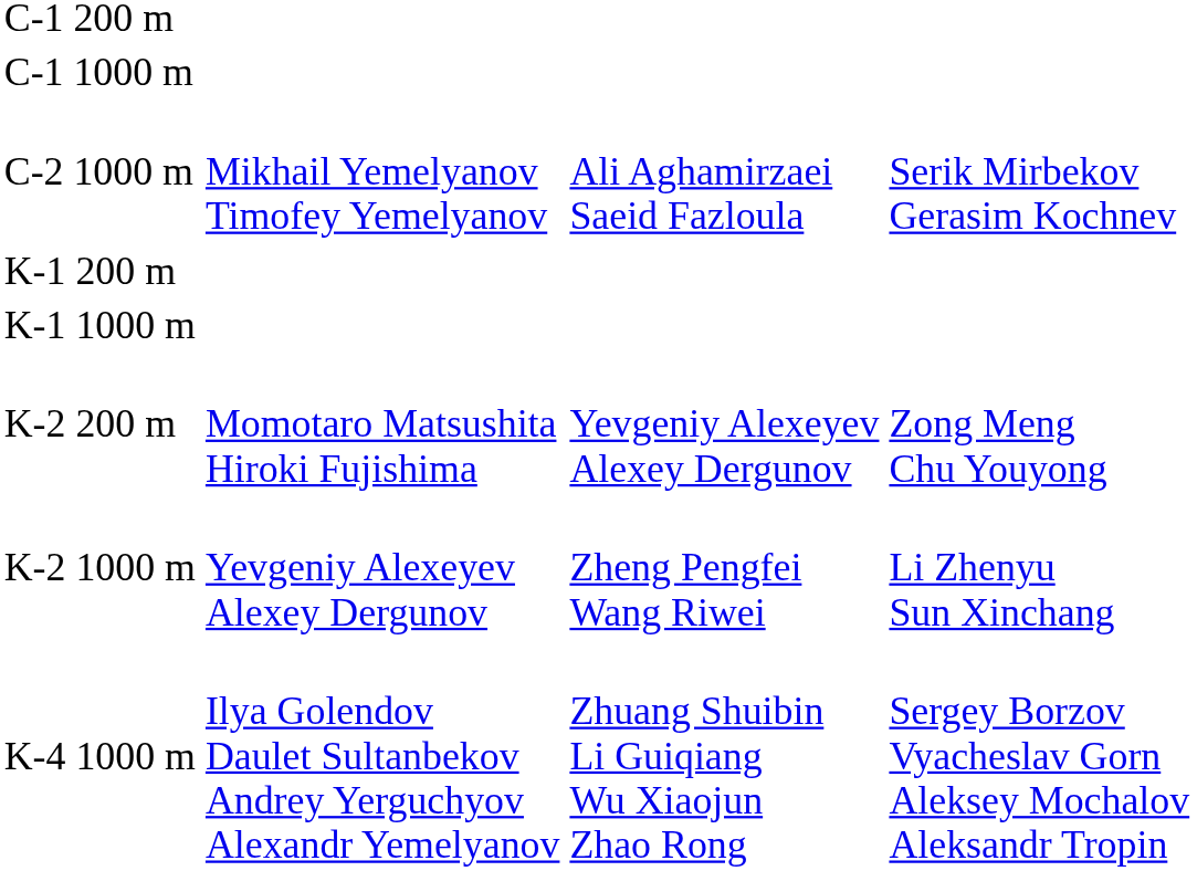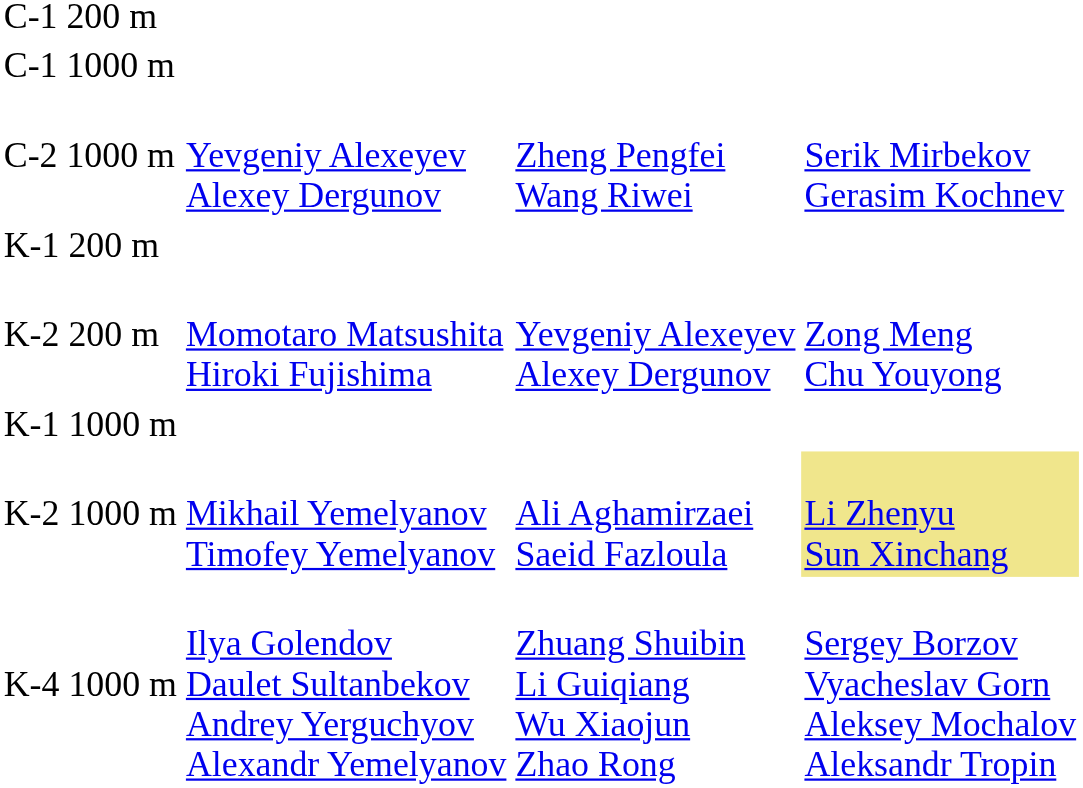 <table>
 <tr>
 <td>C-1 200 m<br></td>
 <td></td>
 <td></td>
 <td></td>
 </tr>
 <tr>
 <td>C-1 1000 m<br></td>
 <td></td>
 <td></td>
 <td></td>
 </tr>
 <tr>
 <td>C-2 1000 m<br></td>
-<td><br><a href='#'>Mikhail Yemelyanov</a><br><a href='#'>Timofey Yemelyanov</a></td>
-<td><br><a href='#'>Ali Aghamirzaei</a><br><a href='#'>Saeid Fazloula</a></td>
+<td><br><a href='#'>Yevgeniy Alexeyev</a><br><a href='#'>Alexey Dergunov</a></td>
+<td><br><a href='#'>Zheng Pengfei</a><br><a href='#'>Wang Riwei</a></td>
 <td><br><a href='#'>Serik Mirbekov</a><br><a href='#'>Gerasim Kochnev</a></td>
 </tr>
 <tr>
 <td>K-1 200 m<br></td>
-<td></td>
-<td></td>
-<td></td>
-</tr>
-<tr>
-<td>K-1 1000 m<br></td>
 <td></td>
 <td></td>
 <td></td>
 </tr>
 <tr>
 <td>K-2 200 m<br></td>
 <td><br><a href='#'>Momotaro Matsushita</a><br><a href='#'>Hiroki Fujishima</a></td>
 <td><br><a href='#'>Yevgeniy Alexeyev</a><br><a href='#'>Alexey Dergunov</a></td>
 <td><br><a href='#'>Zong Meng</a><br><a href='#'>Chu Youyong</a></td>
 </tr>
 <tr>
+<td>K-1 1000 m<br></td>
+<td></td>
+<td></td>
+<td></td>
+</tr>
+<tr>
 <td>K-2 1000 m<br></td>
-<td><br><a href='#'>Yevgeniy Alexeyev</a><br><a href='#'>Alexey Dergunov</a></td>
-<td><br><a href='#'>Zheng Pengfei</a><br><a href='#'>Wang Riwei</a></td>
-<td><br><a href='#'>Li Zhenyu</a><br><a href='#'>Sun Xinchang</a></td>
+<td><br><a href='#'>Mikhail Yemelyanov</a><br><a href='#'>Timofey Yemelyanov</a></td>
+<td><br><a href='#'>Ali Aghamirzaei</a><br><a href='#'>Saeid Fazloula</a></td>
+<td style="background: khaki;"><br><a href='#'>Li Zhenyu</a><br><a href='#'>Sun Xinchang</a></td>
 </tr>
 <tr>
 <td>K-4 1000 m<br></td>
 <td><br><a href='#'>Ilya Golendov</a><br><a href='#'>Daulet Sultanbekov</a><br><a href='#'>Andrey Yerguchyov</a><br><a href='#'>Alexandr Yemelyanov</a></td>
 <td><br><a href='#'>Zhuang Shuibin</a><br><a href='#'>Li Guiqiang</a><br><a href='#'>Wu Xiaojun</a><br><a href='#'>Zhao Rong</a></td>
 <td><br><a href='#'>Sergey Borzov</a><br><a href='#'>Vyacheslav Gorn</a><br><a href='#'>Aleksey Mochalov</a><br><a href='#'>Aleksandr Tropin</a></td>
 </tr>
 </table>
